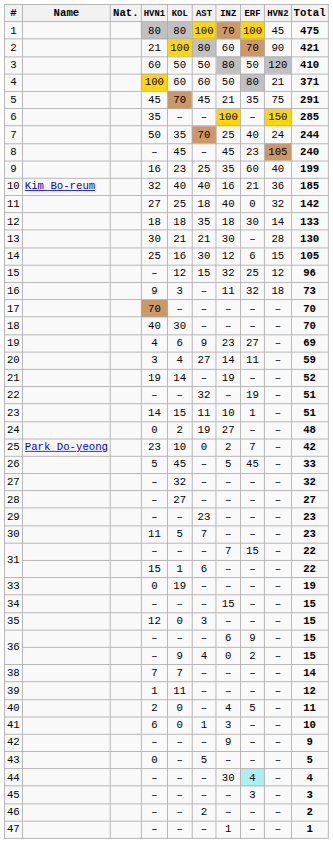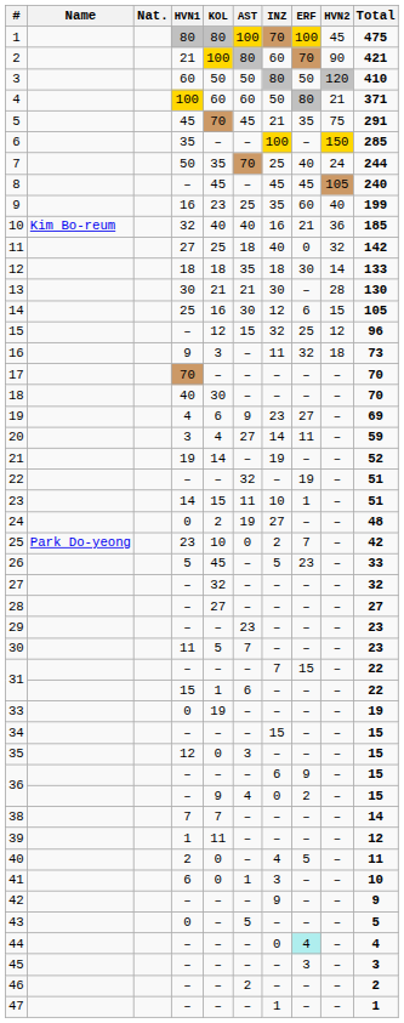 <table class="wikitable sortable" style="text-align:center;">
 <tr>
 <th>#</th>
 <th>Name</th>
 <th>Nat.</th>
 <th><small>HVN1</small></th>
 <th><small>KOL</small></th>
 <th><small>AST</small></th>
 <th><small>INZ</small></th>
 <th><small>ERF</small></th>
 <th><small>HVN2</small></th>
 <th>Total</th>
 </tr>
 <tr>
 <td>1</td>
 <td align=left></td>
 <td></td>
 <td bgcolor="silver">80</td>
 <td bgcolor="silver">80</td>
 <td bgcolor="gold">100</td>
 <td bgcolor=CC9966>70</td>
 <td bgcolor="gold">100</td>
 <td>45</td>
 <td><strong>475</strong></td>
 </tr>
 <tr>
 <td>2</td>
 <td align=left></td>
 <td></td>
 <td>21</td>
 <td bgcolor="gold">100</td>
 <td bgcolor="silver">80</td>
 <td>60</td>
 <td bgcolor=CC9966>70</td>
 <td>90</td>
 <td><strong>421</strong></td>
 </tr>
 <tr>
 <td>3</td>
 <td align=left></td>
 <td></td>
 <td>60</td>
 <td>50</td>
 <td>50</td>
 <td bgcolor="silver">80</td>
 <td>50</td>
 <td bgcolor="silver">120</td>
 <td><strong>410</strong></td>
 </tr>
 <tr>
 <td>4</td>
 <td align=left></td>
 <td></td>
 <td bgcolor="gold">100</td>
 <td>60</td>
 <td>60</td>
 <td>50</td>
 <td bgcolor="silver">80</td>
 <td>21</td>
 <td><strong>371</strong></td>
 </tr>
 <tr>
 <td>5</td>
 <td align=left></td>
 <td></td>
 <td>45</td>
 <td bgcolor=CC9966>70</td>
 <td>45</td>
 <td>21</td>
 <td>35</td>
 <td>75</td>
 <td><strong>291</strong></td>
 </tr>
 <tr>
 <td>6</td>
 <td align=left></td>
 <td></td>
 <td>35</td>
 <td>–</td>
 <td>–</td>
 <td bgcolor="gold">100</td>
 <td>–</td>
 <td bgcolor="gold">150</td>
 <td><strong>285</strong></td>
 </tr>
 <tr>
 <td>7</td>
 <td align=left></td>
 <td></td>
 <td>50</td>
 <td>35</td>
 <td bgcolor=CC9966>70</td>
 <td>25</td>
 <td>40</td>
 <td>24</td>
 <td><strong>244</strong></td>
 </tr>
 <tr>
 <td>8</td>
 <td align=left></td>
 <td></td>
 <td>–</td>
 <td>45</td>
 <td>–</td>
 <td>45</td>
-<td>23</td>
+<td>45</td>
 <td bgcolor=CC9966>105</td>
 <td><strong>240</strong></td>
 </tr>
 <tr>
 <td>9</td>
 <td align=left></td>
 <td></td>
 <td>16</td>
 <td>23</td>
 <td>25</td>
 <td>35</td>
 <td>60</td>
 <td>40</td>
 <td><strong>199</strong></td>
 </tr>
 <tr>
 <td>10</td>
 <td align=left><a href='#'>Kim Bo-reum</a></td>
 <td></td>
 <td>32</td>
 <td>40</td>
 <td>40</td>
 <td>16</td>
 <td>21</td>
 <td>36</td>
 <td><strong>185</strong></td>
 </tr>
 <tr>
 <td>11</td>
 <td align=left></td>
 <td></td>
 <td>27</td>
 <td>25</td>
 <td>18</td>
 <td>40</td>
 <td>0</td>
 <td>32</td>
 <td><strong>142</strong></td>
 </tr>
 <tr>
 <td>12</td>
 <td align=left></td>
 <td></td>
 <td>18</td>
 <td>18</td>
 <td>35</td>
 <td>18</td>
 <td>30</td>
 <td>14</td>
 <td><strong>133</strong></td>
 </tr>
 <tr>
 <td>13</td>
 <td align=left></td>
 <td></td>
 <td>30</td>
 <td>21</td>
 <td>21</td>
 <td>30</td>
 <td>–</td>
 <td>28</td>
 <td><strong>130</strong></td>
 </tr>
 <tr>
 <td>14</td>
 <td align=left></td>
 <td></td>
 <td>25</td>
 <td>16</td>
 <td>30</td>
 <td>12</td>
 <td>6</td>
 <td>15</td>
 <td><strong>105</strong></td>
 </tr>
 <tr>
 <td>15</td>
 <td align=left></td>
 <td></td>
 <td>–</td>
 <td>12</td>
 <td>15</td>
 <td>32</td>
 <td>25</td>
 <td>12</td>
 <td><strong>96</strong></td>
 </tr>
 <tr>
 <td>16</td>
 <td align=left></td>
 <td></td>
 <td>9</td>
 <td>3</td>
 <td>–</td>
 <td>11</td>
 <td>32</td>
 <td>18</td>
 <td><strong>73</strong></td>
 </tr>
 <tr>
 <td>17</td>
 <td align=left></td>
 <td></td>
 <td bgcolor=CC9966>70</td>
 <td>–</td>
 <td>–</td>
 <td>–</td>
 <td>–</td>
 <td>–</td>
 <td><strong>70</strong></td>
 </tr>
 <tr>
 <td>18</td>
 <td align=left></td>
 <td></td>
 <td>40</td>
 <td>30</td>
 <td>–</td>
 <td>–</td>
 <td>–</td>
 <td>–</td>
 <td><strong>70</strong></td>
 </tr>
 <tr>
 <td>19</td>
 <td align=left></td>
 <td></td>
 <td>4</td>
 <td>6</td>
 <td>9</td>
 <td>23</td>
 <td>27</td>
 <td>–</td>
 <td><strong>69</strong></td>
 </tr>
 <tr>
 <td>20</td>
 <td align=left></td>
 <td></td>
 <td>3</td>
 <td>4</td>
 <td>27</td>
 <td>14</td>
 <td>11</td>
 <td>–</td>
 <td><strong>59</strong></td>
 </tr>
 <tr>
 <td>21</td>
 <td align=left></td>
 <td></td>
 <td>19</td>
 <td>14</td>
 <td>–</td>
 <td>19</td>
 <td>–</td>
 <td>–</td>
 <td><strong>52</strong></td>
 </tr>
 <tr>
 <td>22</td>
 <td align=left></td>
 <td></td>
 <td>–</td>
 <td>–</td>
 <td>32</td>
 <td>–</td>
 <td>19</td>
 <td>–</td>
 <td><strong>51</strong></td>
 </tr>
 <tr>
 <td>23</td>
 <td align=left></td>
 <td></td>
 <td>14</td>
 <td>15</td>
 <td>11</td>
 <td>10</td>
 <td>1</td>
 <td>–</td>
 <td><strong>51</strong></td>
 </tr>
 <tr>
 <td>24</td>
 <td align=left></td>
 <td></td>
 <td>0</td>
 <td>2</td>
 <td>19</td>
 <td>27</td>
 <td>–</td>
 <td>–</td>
 <td><strong>48</strong></td>
 </tr>
 <tr>
 <td>25</td>
 <td align=left><a href='#'>Park Do-yeong</a></td>
 <td></td>
 <td>23</td>
 <td>10</td>
 <td>0</td>
 <td>2</td>
 <td>7</td>
 <td>–</td>
 <td><strong>42</strong></td>
 </tr>
 <tr>
 <td>26</td>
 <td align=left></td>
 <td></td>
 <td>5</td>
 <td>45</td>
 <td>–</td>
 <td>5</td>
-<td>45</td>
+<td>23</td>
 <td>–</td>
 <td><strong>33</strong></td>
 </tr>
 <tr>
 <td>27</td>
 <td align=left></td>
 <td></td>
 <td>–</td>
 <td>32</td>
 <td>–</td>
 <td>–</td>
 <td>–</td>
 <td>–</td>
 <td><strong>32</strong></td>
 </tr>
 <tr>
 <td>28</td>
 <td align=left></td>
 <td></td>
 <td>–</td>
 <td>27</td>
 <td>–</td>
 <td>–</td>
 <td>–</td>
 <td>–</td>
 <td><strong>27</strong></td>
 </tr>
 <tr>
 <td>29</td>
 <td align=left></td>
 <td></td>
 <td>–</td>
 <td>–</td>
 <td>23</td>
 <td>–</td>
 <td>–</td>
 <td>–</td>
 <td><strong>23</strong></td>
 </tr>
 <tr>
 <td>30</td>
 <td align=left></td>
 <td></td>
 <td>11</td>
 <td>5</td>
 <td>7</td>
 <td>–</td>
 <td>–</td>
 <td>–</td>
 <td><strong>23</strong></td>
 </tr>
 <tr>
 <td rowspan=2>31</td>
 <td align=left></td>
 <td></td>
 <td>–</td>
 <td>–</td>
 <td>–</td>
 <td>7</td>
 <td>15</td>
 <td>–</td>
 <td><strong>22</strong></td>
 </tr>
 <tr>
 <td align=left></td>
 <td></td>
 <td>15</td>
 <td>1</td>
 <td>6</td>
 <td>–</td>
 <td>–</td>
 <td>–</td>
 <td><strong>22</strong></td>
 </tr>
 <tr>
 <td>33</td>
 <td align=left></td>
 <td></td>
 <td>0</td>
 <td>19</td>
 <td>–</td>
 <td>–</td>
 <td>–</td>
 <td>–</td>
 <td><strong>19</strong></td>
 </tr>
 <tr>
 <td>34</td>
 <td align=left></td>
 <td></td>
 <td>–</td>
 <td>–</td>
 <td>–</td>
 <td>15</td>
 <td>–</td>
 <td>–</td>
 <td><strong>15</strong></td>
 </tr>
 <tr>
 <td>35</td>
 <td align=left></td>
 <td></td>
 <td>12</td>
 <td>0</td>
 <td>3</td>
 <td>–</td>
 <td>–</td>
 <td>–</td>
 <td><strong>15</strong></td>
 </tr>
 <tr>
 <td rowspan=2>36</td>
 <td align=left></td>
 <td></td>
 <td>–</td>
 <td>–</td>
 <td>–</td>
 <td>6</td>
 <td>9</td>
 <td>–</td>
 <td><strong>15</strong></td>
 </tr>
 <tr>
 <td align=left></td>
 <td></td>
 <td>–</td>
 <td>9</td>
 <td>4</td>
 <td>0</td>
 <td>2</td>
 <td>–</td>
 <td><strong>15</strong></td>
 </tr>
 <tr>
 <td>38</td>
 <td align=left></td>
 <td></td>
 <td>7</td>
 <td>7</td>
 <td>–</td>
 <td>–</td>
 <td>–</td>
 <td>–</td>
 <td><strong>14</strong></td>
 </tr>
 <tr>
 <td>39</td>
 <td align=left></td>
 <td></td>
 <td>1</td>
 <td>11</td>
 <td>–</td>
 <td>–</td>
 <td>–</td>
 <td>–</td>
 <td><strong>12</strong></td>
 </tr>
 <tr>
 <td>40</td>
 <td align=left></td>
 <td></td>
 <td>2</td>
 <td>0</td>
 <td>–</td>
 <td>4</td>
 <td>5</td>
 <td>–</td>
 <td><strong>11</strong></td>
 </tr>
 <tr>
 <td>41</td>
 <td align=left></td>
 <td></td>
 <td>6</td>
 <td>0</td>
 <td>1</td>
 <td>3</td>
 <td>–</td>
 <td>–</td>
 <td><strong>10</strong></td>
 </tr>
 <tr>
 <td>42</td>
 <td align=left></td>
 <td></td>
 <td>–</td>
 <td>–</td>
 <td>–</td>
 <td>9</td>
 <td>–</td>
 <td>–</td>
 <td><strong>9</strong></td>
 </tr>
 <tr>
 <td>43</td>
 <td align=left></td>
 <td></td>
 <td>0</td>
 <td>–</td>
 <td>5</td>
 <td>–</td>
 <td>–</td>
 <td>–</td>
 <td><strong>5</strong></td>
 </tr>
 <tr>
 <td>44</td>
 <td align=left></td>
 <td></td>
 <td>–</td>
 <td>–</td>
 <td>–</td>
-<td>30</td>
+<td>0</td>
 <td style="background: paleturquoise;">4</td>
 <td>–</td>
 <td><strong>4</strong></td>
 </tr>
 <tr>
 <td>45</td>
 <td align=left></td>
 <td></td>
 <td>–</td>
 <td>–</td>
 <td>–</td>
 <td>–</td>
 <td>3</td>
 <td>–</td>
 <td><strong>3</strong></td>
 </tr>
 <tr>
 <td>46</td>
 <td align=left></td>
 <td></td>
 <td>–</td>
 <td>–</td>
 <td>2</td>
 <td>–</td>
 <td>–</td>
 <td>–</td>
 <td><strong>2</strong></td>
 </tr>
 <tr>
 <td>47</td>
 <td align=left></td>
 <td></td>
 <td>–</td>
 <td>–</td>
 <td>–</td>
 <td>1</td>
 <td>–</td>
 <td>–</td>
 <td><strong>1</strong></td>
 </tr>
 </table>
